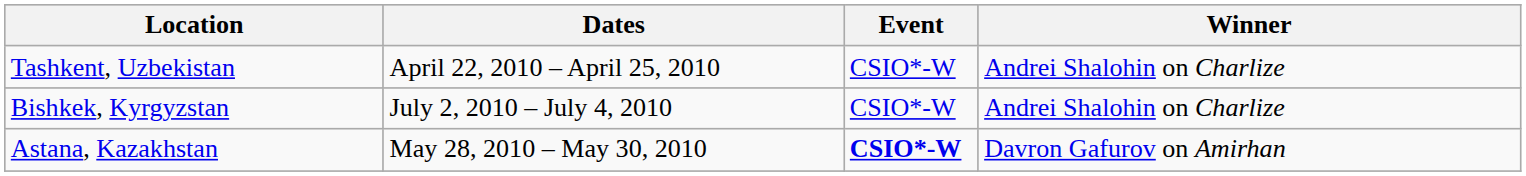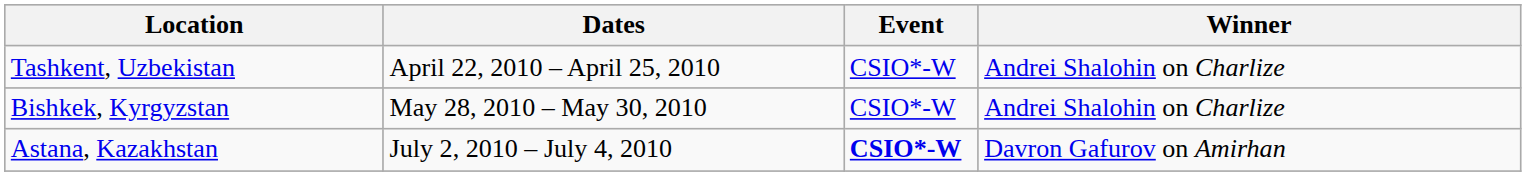 <table class="wikitable">
 <tr>
 <th width=225>Location</th>
 <th width=275>Dates</th>
 <th width=75>Event</th>
 <th width=325>Winner</th>
 </tr>
 <tr>
 <td> <a href='#'>Tashkent</a>, <a href='#'>Uzbekistan</a></td>
 <td>April 22, 2010 – April 25, 2010</td>
 <td><a href='#'>CSIO*-W</a></td>
 <td> <a href='#'>Andrei Shalohin</a> on <em>Charlize</em></td>
 </tr>
 <tr>
 <td> <a href='#'>Bishkek</a>, <a href='#'>Kyrgyzstan</a></td>
-<td>July 2, 2010 – July 4, 2010</td>
+<td>May 28, 2010 – May 30, 2010</td>
 <td><a href='#'>CSIO*-W</a></td>
 <td> <a href='#'>Andrei Shalohin</a> on <em>Charlize</em></td>
 </tr>
 <tr>
 <td> <a href='#'>Astana</a>, <a href='#'>Kazakhstan</a></td>
-<td>May 28, 2010 – May 30, 2010</td>
+<td>July 2, 2010 – July 4, 2010</td>
 <td><strong><a href='#'>CSIO*-W</a></strong></td>
 <td> <a href='#'>Davron Gafurov</a> on <em>Amirhan</em></td>
 </tr>
 </table>
